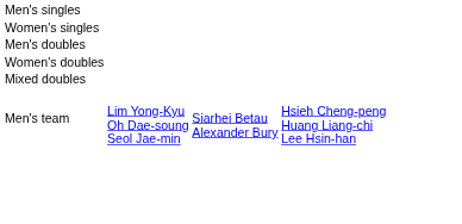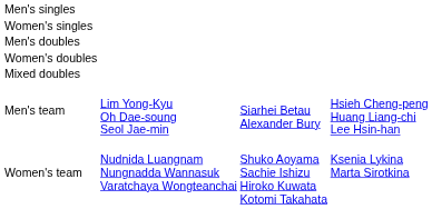 <table>
 <tr>
 <td rowspan=2>Men's singles<br></td>
 <td rowspan=2></td>
 <td rowspan=2></td>
 <td></td>
 </tr>
 <tr>
 <td></td>
 </tr>
 <tr>
 <td rowspan=2>Women's singles<br></td>
 <td rowspan=2></td>
 <td rowspan=2></td>
 <td></td>
 </tr>
 <tr>
 <td></td>
 </tr>
 <tr>
 <td rowspan=2>Men's doubles<br></td>
 <td rowspan=2></td>
 <td rowspan=2></td>
 <td></td>
 </tr>
 <tr>
 <td></td>
 </tr>
 <tr>
 <td rowspan=2>Women's doubles<br></td>
 <td rowspan=2></td>
 <td rowspan=2></td>
 <td></td>
 </tr>
 <tr>
 <td></td>
 </tr>
 <tr>
 <td rowspan=2>Mixed doubles<br></td>
 <td rowspan=2></td>
 <td rowspan=2></td>
 <td></td>
 </tr>
 <tr>
 <td></td>
 </tr>
 <tr>
 <td>Men's team</td>
 <td><br><a href='#'>Lim Yong-Kyu</a><br><a href='#'>Oh Dae-soung</a><br><a href='#'>Seol Jae-min</a></td>
 <td><br><a href='#'>Siarhei Betau</a><br><a href='#'>Alexander Bury</a></td>
 <td><br><a href='#'>Hsieh Cheng-peng</a><br><a href='#'>Huang Liang-chi</a><br><a href='#'>Lee Hsin-han</a></td>
 </tr>
+<tr>
+<td>Women's team</td>
+<td><br><a href='#'>Nudnida Luangnam</a><br><a href='#'>Nungnadda Wannasuk</a><br><a href='#'>Varatchaya Wongteanchai</a><br><br></td>
+<td><br><a href='#'>Shuko Aoyama</a><br><a href='#'>Sachie Ishizu</a><br><a href='#'>Hiroko Kuwata</a><br><a href='#'>Kotomi Takahata</a></td>
+<td><br><a href='#'>Ksenia Lykina</a><br><a href='#'>Marta Sirotkina</a><br><br><br></td>
+</tr>
 </table>
